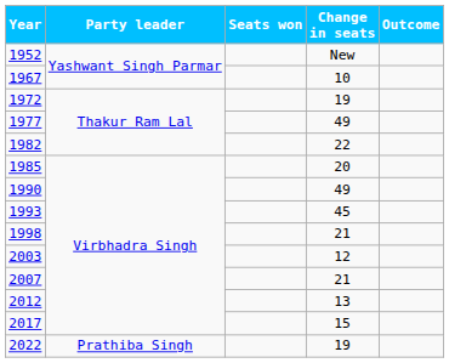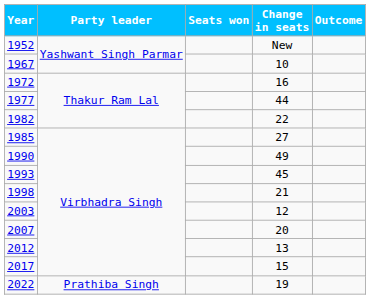 <table class="wikitable sortable" style="text-align:center;">
 <tr>
 <th Style="background-color:#00BFFF; color:white">Year</th>
 <th Style="background-color:#00BFFF; color:white">Party leader</th>
 <th Style="background-color:#00BFFF; color:white">Seats won</th>
 <th Style="background-color:#00BFFF; color:white">Change<br>in seats</th>
 <th Style="background-color:#00BFFF; color:white">Outcome</th>
 </tr>
 <tr>
 <td><a href='#'>1952</a></td>
 <td rowspan="2"><a href='#'>Yashwant Singh Parmar</a></td>
 <td></td>
 <td>New</td>
 <td></td>
 </tr>
 <tr>
 <td><a href='#'>1967</a></td>
 <td></td>
 <td>10</td>
 <td></td>
 </tr>
 <tr>
 <td><a href='#'>1972</a></td>
 <td rowspan="3"><a href='#'>Thakur Ram Lal</a></td>
 <td></td>
-<td> 19</td>
+<td> 16</td>
 <td></td>
 </tr>
 <tr>
 <td><a href='#'>1977</a></td>
 <td></td>
-<td> 49</td>
+<td> 44</td>
 <td></td>
 </tr>
 <tr>
 <td><a href='#'>1982</a></td>
 <td></td>
 <td> 22</td>
 <td></td>
 </tr>
 <tr>
 <td><a href='#'>1985</a></td>
 <td rowspan="8"><a href='#'>Virbhadra Singh</a></td>
 <td></td>
-<td> 20</td>
+<td> 27</td>
 <td></td>
 </tr>
 <tr>
 <td><a href='#'>1990</a></td>
 <td></td>
 <td>49</td>
 <td></td>
 </tr>
 <tr>
 <td><a href='#'>1993</a></td>
 <td></td>
 <td> 45</td>
 <td></td>
 </tr>
 <tr>
 <td><a href='#'>1998</a></td>
 <td></td>
 <td> 21</td>
 <td></td>
 </tr>
 <tr>
 <td><a href='#'>2003</a></td>
 <td></td>
 <td> 12</td>
 <td></td>
 </tr>
 <tr>
 <td><a href='#'>2007</a></td>
 <td></td>
-<td> 21</td>
+<td> 20</td>
 <td></td>
 </tr>
 <tr>
 <td><a href='#'>2012</a></td>
 <td></td>
 <td> 13</td>
 <td></td>
 </tr>
 <tr>
 <td><a href='#'>2017</a></td>
 <td></td>
 <td>15</td>
 <td></td>
 </tr>
 <tr>
 <td><a href='#'>2022</a></td>
 <td><a href='#'>Prathiba Singh</a></td>
 <td></td>
 <td>19</td>
 <td></td>
 </tr>
 </table>
